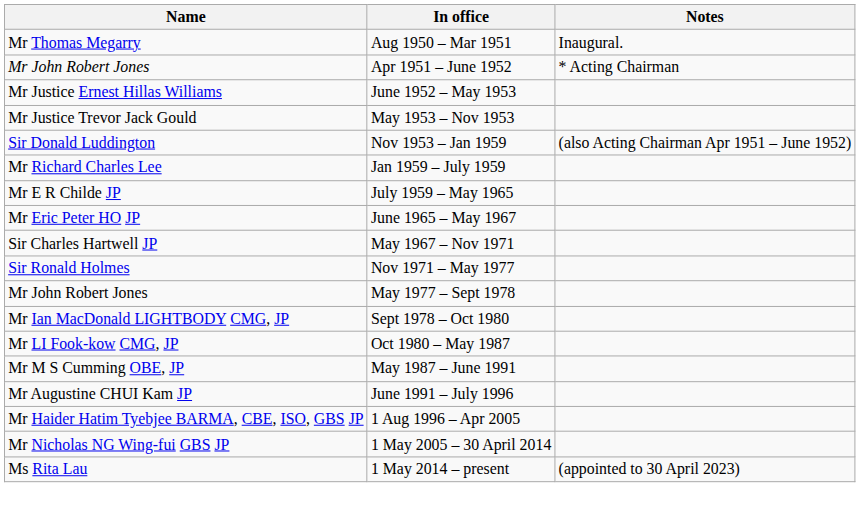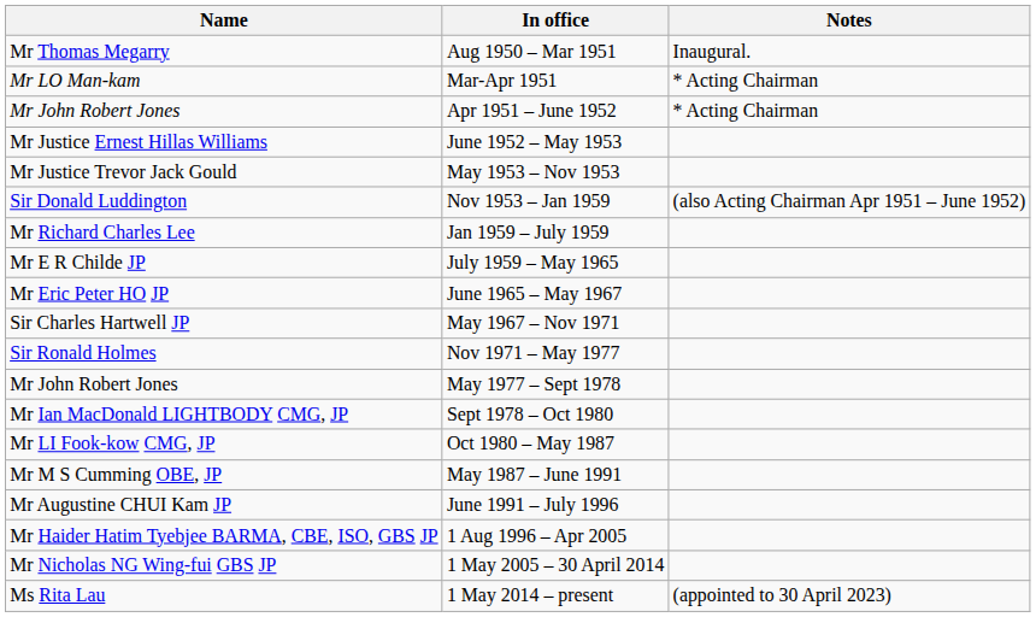 <table class="wikitable">
 <tr>
 <th>Name</th>
 <th>In office</th>
 <th>Notes</th>
 </tr>
 <tr>
 <td>Mr <a href='#'>Thomas Megarry</a></td>
 <td>Aug 1950 – Mar 1951</td>
 <td>Inaugural.</td>
+</tr>
+<tr>
+<td><em>Mr LO Man-kam</em></td>
+<td>Mar-Apr 1951</td>
+<td>* Acting Chairman</td>
 </tr>
 <tr>
 <td><em>Mr John Robert Jones</em></td>
 <td>Apr 1951 – June 1952</td>
 <td>* Acting Chairman</td>
 </tr>
 <tr>
 <td>Mr Justice <a href='#'>Ernest Hillas Williams</a></td>
 <td>June 1952 – May 1953</td>
 <td></td>
 </tr>
 <tr>
 <td>Mr Justice Trevor Jack Gould</td>
 <td>May 1953 – Nov 1953</td>
 <td></td>
 </tr>
 <tr>
 <td><a href='#'>Sir Donald Luddington</a> </td>
 <td>Nov 1953 – Jan 1959</td>
 <td>(also Acting Chairman Apr 1951 – June 1952)</td>
 </tr>
 <tr>
 <td>Mr <a href='#'>Richard Charles Lee</a></td>
 <td>Jan 1959 – July 1959</td>
 <td></td>
 </tr>
 <tr>
 <td>Mr E R Childe <a href='#'>JP</a></td>
 <td>July 1959 – May 1965</td>
 <td></td>
 </tr>
 <tr>
 <td>Mr <a href='#'>Eric Peter HO</a> <a href='#'>JP</a></td>
 <td>June 1965 – May 1967</td>
 <td></td>
 </tr>
 <tr>
 <td>Sir Charles Hartwell <a href='#'>JP</a></td>
 <td>May 1967 – Nov 1971</td>
 <td></td>
 </tr>
 <tr>
 <td><a href='#'>Sir Ronald Holmes</a> </td>
 <td>Nov 1971 – May 1977</td>
 <td></td>
 </tr>
 <tr>
 <td>Mr John Robert Jones</td>
 <td>May 1977 – Sept 1978</td>
 <td></td>
 </tr>
 <tr>
 <td>Mr <a href='#'>Ian MacDonald LIGHTBODY</a> <a href='#'>CMG</a>, <a href='#'>JP</a></td>
 <td>Sept 1978 – Oct 1980</td>
 <td></td>
 </tr>
 <tr>
 <td>Mr <a href='#'>LI Fook-kow</a> <a href='#'>CMG</a>, <a href='#'>JP</a></td>
 <td>Oct 1980 – May 1987</td>
 <td></td>
 </tr>
 <tr>
 <td>Mr M S Cumming <a href='#'>OBE</a>, <a href='#'>JP</a></td>
 <td>May 1987 – June 1991</td>
 <td></td>
 </tr>
 <tr>
 <td>Mr Augustine CHUI Kam <a href='#'>JP</a></td>
 <td>June 1991 – July 1996</td>
 <td></td>
 </tr>
 <tr>
 <td>Mr <a href='#'>Haider Hatim Tyebjee BARMA</a>, <a href='#'>CBE</a>, <a href='#'>ISO</a>, <a href='#'>GBS</a> <a href='#'>JP</a></td>
 <td>1 Aug 1996 – Apr 2005</td>
 <td></td>
 </tr>
 <tr>
 <td>Mr <a href='#'>Nicholas NG Wing-fui</a> <a href='#'>GBS</a> <a href='#'>JP</a></td>
 <td>1 May 2005 – 30 April 2014</td>
 <td></td>
 </tr>
 <tr>
 <td>Ms <a href='#'>Rita Lau</a></td>
 <td>1 May 2014 – present</td>
 <td>(appointed to 30 April 2023)</td>
 </tr>
 </table>
